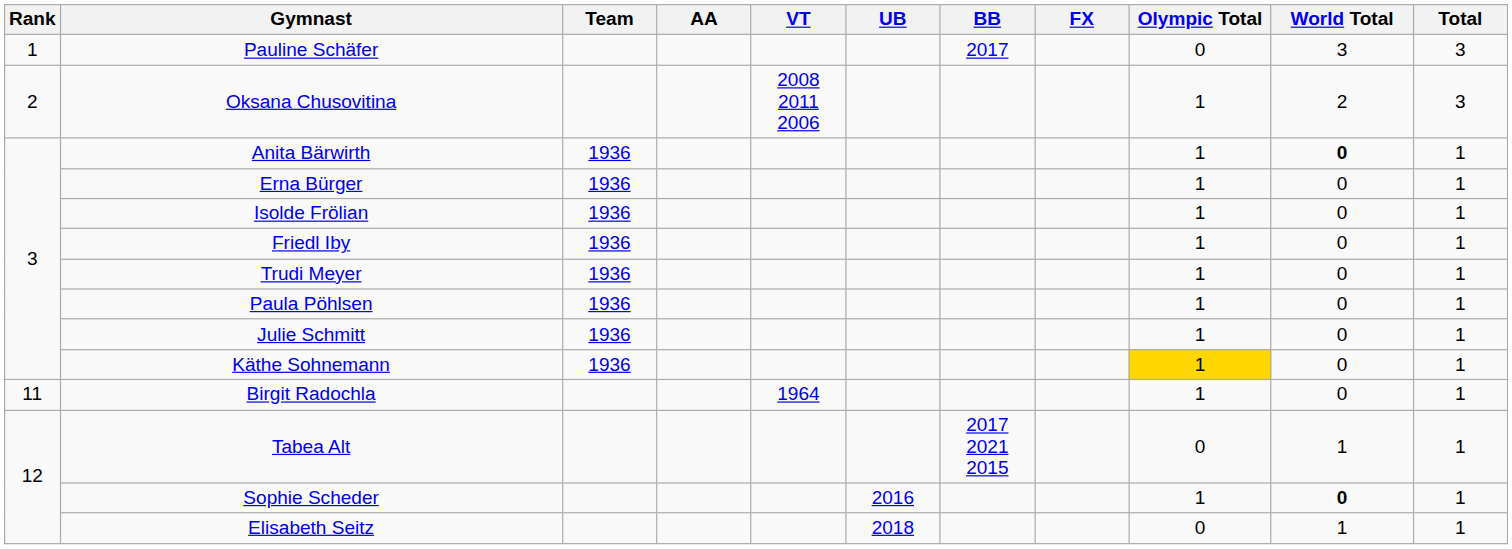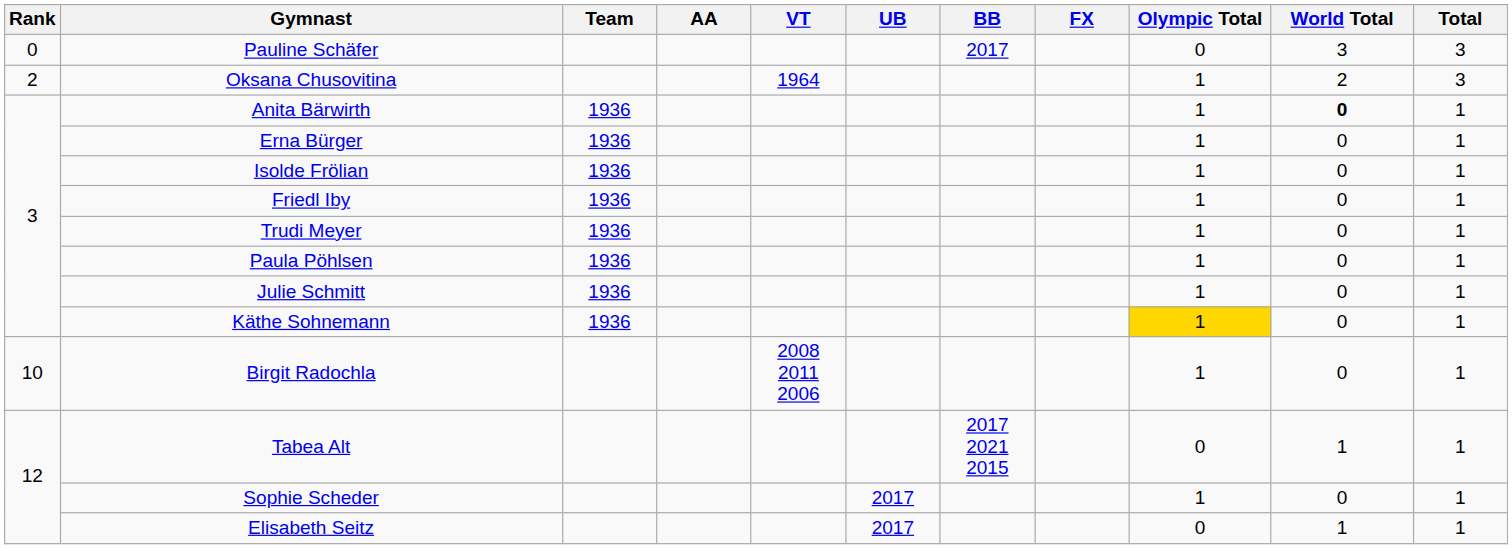 <table class="wikitable sortable" width=100% style="text-align:center;">
 <tr>
 <th style="width:1.8em;">Rank</th>
 <th class=unsortable>Gymnast</th>
 <th style="width:4.5em;">Team</th>
 <th style="width:4.5em;">AA</th>
 <th style="width:4.5em;"><a href='#'>VT</a></th>
 <th style="width:4.5em;"><a href='#'>UB</a></th>
 <th style="width:4.5em;"><a href='#'>BB</a></th>
 <th style="width:4.5em;"><a href='#'>FX</a></th>
 <th style="width:7.0em;"><a href='#'>Olympic</a> Total</th>
 <th style="width:7.0em;"><a href='#'>World</a> Total</th>
 <th style="width:4.5em;">Total</th>
 </tr>
 <tr>
-<td>1</td>
+<td>0</td>
 <td><a href='#'>Pauline Schäfer</a></td>
 <td></td>
 <td></td>
 <td></td>
 <td></td>
 <td> <a href='#'>2017</a></td>
 <td></td>
 <td>0</td>
 <td>3</td>
 <td>3</td>
 </tr>
 <tr>
 <td>2</td>
 <td><a href='#'>Oksana Chusovitina</a></td>
 <td></td>
 <td></td>
-<td> <a href='#'>2008</a><br> <a href='#'>2011</a><br> <a href='#'>2006</a></td>
+<td> <a href='#'>1964</a></td>
 <td></td>
 <td></td>
 <td></td>
 <td>1</td>
 <td>2</td>
 <td>3</td>
 </tr>
 <tr>
 <td rowspan="8">3</td>
 <td><a href='#'>Anita Bärwirth</a></td>
 <td> <a href='#'>1936</a></td>
 <td></td>
 <td></td>
 <td></td>
 <td></td>
 <td></td>
 <td>1</td>
 <td><strong>0</strong></td>
 <td>1</td>
 </tr>
 <tr>
 <td><a href='#'>Erna Bürger</a></td>
 <td> <a href='#'>1936</a></td>
 <td></td>
 <td></td>
 <td></td>
 <td></td>
 <td></td>
 <td>1</td>
 <td>0</td>
 <td>1</td>
 </tr>
 <tr>
 <td><a href='#'>Isolde Frölian</a></td>
 <td> <a href='#'>1936</a></td>
 <td></td>
 <td></td>
 <td></td>
 <td></td>
 <td></td>
 <td>1</td>
 <td>0</td>
 <td>1</td>
 </tr>
 <tr>
 <td><a href='#'>Friedl Iby</a></td>
 <td> <a href='#'>1936</a></td>
 <td></td>
 <td></td>
 <td></td>
 <td></td>
 <td></td>
 <td>1</td>
 <td>0</td>
 <td>1</td>
 </tr>
 <tr>
 <td><a href='#'>Trudi Meyer</a></td>
 <td> <a href='#'>1936</a></td>
 <td></td>
 <td></td>
 <td></td>
 <td></td>
 <td></td>
 <td>1</td>
 <td>0</td>
 <td>1</td>
 </tr>
 <tr>
 <td><a href='#'>Paula Pöhlsen</a></td>
 <td> <a href='#'>1936</a></td>
 <td></td>
 <td></td>
 <td></td>
 <td></td>
 <td></td>
 <td>1</td>
 <td>0</td>
 <td>1</td>
 </tr>
 <tr>
 <td><a href='#'>Julie Schmitt</a></td>
 <td> <a href='#'>1936</a></td>
 <td></td>
 <td></td>
 <td></td>
 <td></td>
 <td></td>
 <td>1</td>
 <td>0</td>
 <td>1</td>
 </tr>
 <tr>
 <td><a href='#'>Käthe Sohnemann</a></td>
 <td> <a href='#'>1936</a></td>
 <td></td>
 <td></td>
 <td></td>
 <td></td>
 <td></td>
 <td style="background: gold;">1</td>
 <td>0</td>
 <td>1</td>
 </tr>
 <tr>
-<td>11</td>
+<td>10</td>
 <td><a href='#'>Birgit Radochla</a></td>
 <td></td>
 <td></td>
-<td> <a href='#'>1964</a></td>
+<td> <a href='#'>2008</a><br> <a href='#'>2011</a><br> <a href='#'>2006</a></td>
 <td></td>
 <td></td>
 <td></td>
 <td>1</td>
 <td>0</td>
 <td>1</td>
 </tr>
 <tr>
 <td rowspan="3">12</td>
 <td><a href='#'>Tabea Alt</a></td>
 <td></td>
 <td></td>
 <td></td>
 <td></td>
 <td> <a href='#'>2017</a><br> <a href='#'>2021</a> <br> <a href='#'>2015</a></td>
 <td></td>
 <td>0</td>
 <td>1</td>
 <td>1</td>
 </tr>
 <tr>
 <td><a href='#'>Sophie Scheder</a></td>
 <td></td>
 <td></td>
 <td></td>
-<td> <a href='#'>2016</a></td>
+<td> <a href='#'>2017</a></td>
 <td></td>
 <td></td>
 <td>1</td>
-<td><strong>0</strong></td>
+<td>0</td>
 <td>1</td>
 </tr>
 <tr>
 <td><a href='#'>Elisabeth Seitz</a></td>
 <td></td>
 <td></td>
 <td></td>
-<td> <a href='#'>2018</a></td>
+<td> <a href='#'>2017</a></td>
 <td></td>
 <td></td>
 <td>0</td>
 <td>1</td>
 <td>1</td>
 </tr>
 </table>
